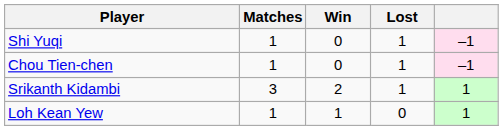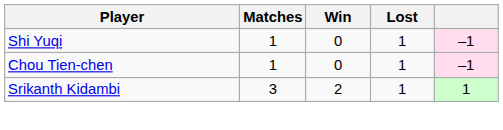 <table class=wikitable style="text-align:center; font-size:small">
 <tr>
 <th width="200">Player</th>
 <th width="50">Matches</th>
 <th width="50">Win</th>
 <th width="50">Lost</th>
 <th width="50"></th>
 </tr>
 <tr>
 <td align="left"> <a href='#'>Shi Yuqi</a></td>
 <td>1</td>
 <td>0</td>
 <td>1</td>
 <td bgcolor="#ffddee">–1</td>
 </tr>
 <tr>
 <td align="left"> <a href='#'>Chou Tien-chen</a></td>
 <td>1</td>
 <td>0</td>
 <td>1</td>
 <td bgcolor="#ffddee">–1</td>
 </tr>
 <tr>
 <td align="left"> <a href='#'>Srikanth Kidambi</a></td>
 <td>3</td>
 <td>2</td>
 <td>1</td>
 <td bgcolor="#ccffcc">1</td>
 </tr>
-<tr>
-<td align="left"> <a href='#'>Loh Kean Yew</a></td>
-<td>1</td>
-<td>1</td>
-<td>0</td>
-<td bgcolor="#ccffcc">1</td>
-</tr>
 </table>
